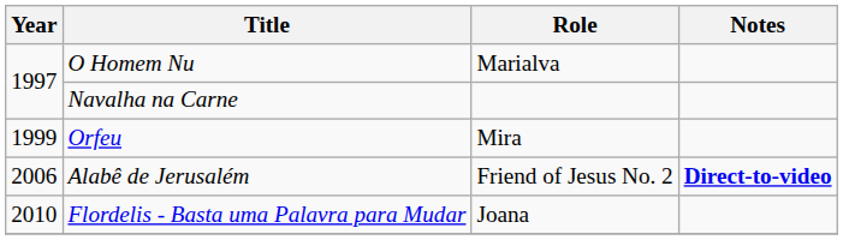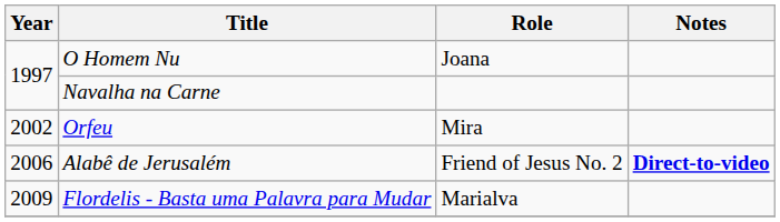 <table class="wikitable" style="font-size: 90%;">
 <tr>
 <th>Year</th>
 <th>Title</th>
 <th>Role</th>
 <th>Notes</th>
 </tr>
 <tr>
 <td rowspan="2">1997</td>
 <td><em>O Homem Nu</em></td>
-<td>Marialva</td>
+<td>Joana</td>
 <td></td>
 </tr>
 <tr>
 <td><em>Navalha na Carne</em></td>
 <td></td>
 <td></td>
 </tr>
 <tr>
-<td>1999</td>
+<td>2002</td>
 <td><em><a href='#'>Orfeu</a></em></td>
 <td>Mira</td>
 <td></td>
 </tr>
 <tr>
 <td>2006</td>
 <td><em>Alabê de Jerusalém</em></td>
 <td>Friend of Jesus No. 2</td>
 <td><strong><a href='#'>Direct-to-video</a></strong></td>
 </tr>
 <tr>
-<td>2010</td>
+<td>2009</td>
 <td><em><a href='#'>Flordelis - Basta uma Palavra para Mudar</a></em></td>
-<td>Joana</td>
+<td>Marialva</td>
 <td></td>
 </tr>
 <tr>
 </tr>
 </table>
